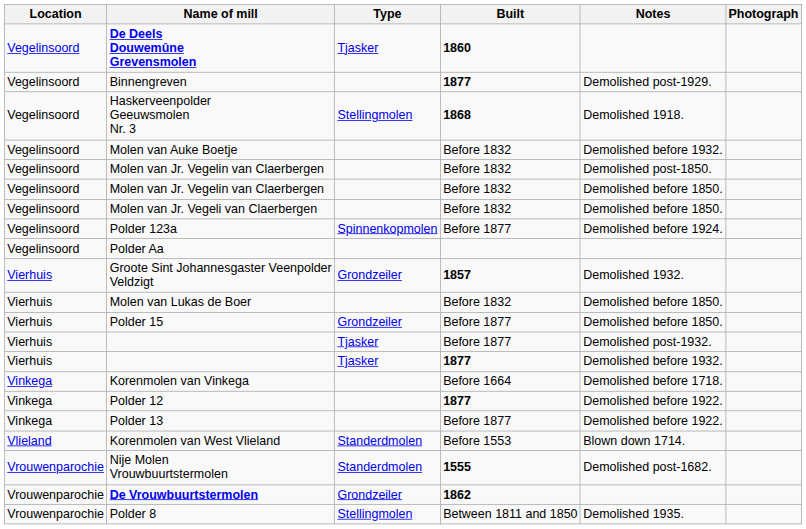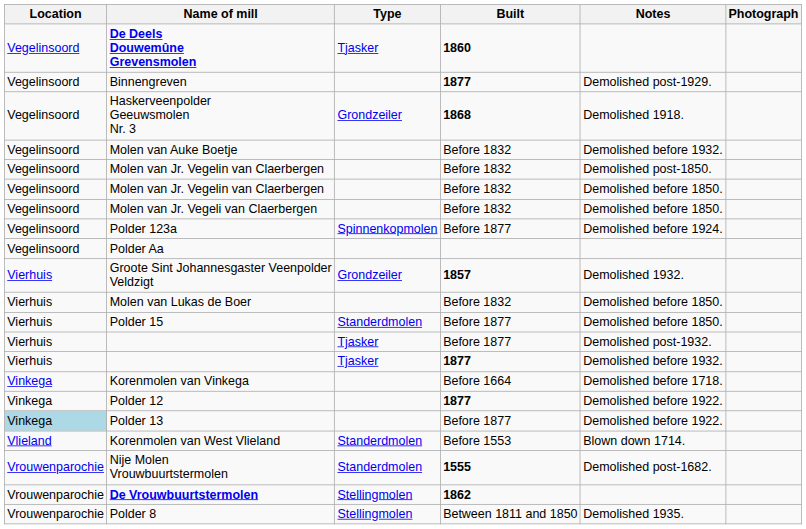 <table class="wikitable">
 <tr>
 <th>Location</th>
 <th>Name of mill</th>
 <th>Type</th>
 <th>Built</th>
 <th>Notes</th>
 <th>Photograph</th>
 </tr>
 <tr>
 <td><a href='#'>Vegelinsoord</a></td>
 <td><strong><a href='#'>De Deels<br>Douwemûne<br>Grevensmolen</a></strong><br></td>
 <td><a href='#'>Tjasker</a></td>
 <td><strong>1860</strong></td>
 <td></td>
 <td></td>
 </tr>
 <tr>
 <td>Vegelinsoord</td>
 <td>Binnengreven<br></td>
 <td></td>
 <td><strong>1877</strong></td>
 <td>Demolished post-1929.</td>
 <td></td>
 </tr>
 <tr>
 <td>Vegelinsoord</td>
 <td>Haskerveenpolder<br>Geeuwsmolen<br>Nr. 3<br></td>
-<td><a href='#'>Stellingmolen</a></td>
+<td><a href='#'>Grondzeiler</a></td>
 <td><strong>1868</strong></td>
 <td>Demolished 1918.</td>
 <td></td>
 </tr>
 <tr>
 <td>Vegelinsoord</td>
 <td>Molen van Auke Boetje<br></td>
 <td></td>
 <td>Before 1832</td>
 <td>Demolished before 1932.</td>
 <td></td>
 </tr>
 <tr>
 <td>Vegelinsoord</td>
 <td>Molen van Jr. Vegelin van Claerbergen<br></td>
 <td></td>
 <td>Before 1832</td>
 <td>Demolished post-1850.</td>
 <td></td>
 </tr>
 <tr>
 <td>Vegelinsoord</td>
 <td>Molen van Jr. Vegelin van Claerbergen<br></td>
 <td></td>
 <td>Before 1832</td>
 <td>Demolished before 1850.</td>
 <td></td>
 </tr>
 <tr>
 <td>Vegelinsoord</td>
 <td>Molen van Jr. Vegeli van Claerbergen<br></td>
 <td></td>
 <td>Before 1832</td>
 <td>Demolished before 1850.</td>
 <td></td>
 </tr>
 <tr>
 <td>Vegelinsoord</td>
 <td>Polder 123a<br></td>
 <td><a href='#'>Spinnenkopmolen</a></td>
 <td>Before 1877</td>
 <td>Demolished before 1924.</td>
 <td></td>
 </tr>
 <tr>
 <td>Vegelinsoord</td>
 <td>Polder Aa<br></td>
 <td></td>
 <td></td>
 <td></td>
 <td></td>
 </tr>
 <tr>
 <td><a href='#'>Vierhuis</a></td>
 <td>Groote Sint Johannesgaster Veenpolder<br>Veldzigt<br></td>
 <td><a href='#'>Grondzeiler</a></td>
 <td><strong>1857</strong></td>
 <td>Demolished 1932.</td>
 <td></td>
 </tr>
 <tr>
 <td>Vierhuis</td>
 <td>Molen van Lukas de Boer<br></td>
 <td></td>
 <td>Before 1832</td>
 <td>Demolished before 1850.</td>
 <td></td>
 </tr>
 <tr>
 <td>Vierhuis</td>
 <td>Polder 15<br></td>
-<td><a href='#'>Grondzeiler</a></td>
+<td><a href='#'>Standerdmolen</a></td>
 <td>Before 1877</td>
 <td>Demolished before 1850.</td>
 <td></td>
 </tr>
 <tr>
 <td>Vierhuis</td>
 <td></td>
 <td><a href='#'>Tjasker</a></td>
 <td>Before 1877</td>
 <td>Demolished post-1932.</td>
 <td></td>
 </tr>
 <tr>
 <td>Vierhuis</td>
 <td></td>
 <td><a href='#'>Tjasker</a></td>
 <td><strong>1877</strong></td>
 <td>Demolished before 1932.</td>
 <td></td>
 </tr>
 <tr>
 <td><a href='#'>Vinkega</a></td>
 <td>Korenmolen van Vinkega<br></td>
 <td></td>
 <td>Before 1664</td>
 <td>Demolished before 1718.</td>
 <td></td>
 </tr>
 <tr>
 <td>Vinkega</td>
 <td>Polder 12<br></td>
 <td></td>
 <td><strong>1877</strong></td>
 <td>Demolished before 1922.</td>
 <td></td>
 </tr>
 <tr>
-<td>Vinkega</td>
+<td style="background: lightblue;">Vinkega</td>
 <td>Polder 13<br></td>
 <td></td>
 <td>Before 1877</td>
 <td>Demolished before 1922.</td>
 <td></td>
 </tr>
 <tr>
 <td><a href='#'>Vlieland</a></td>
 <td>Korenmolen van West Vlieland<br></td>
 <td><a href='#'>Standerdmolen</a></td>
 <td>Before 1553</td>
 <td>Blown down 1714.</td>
 <td></td>
 </tr>
 <tr>
 <td><a href='#'>Vrouwenparochie</a></td>
 <td>Nije Molen<br>Vrouwbuurtstermolen<br></td>
 <td><a href='#'>Standerdmolen</a></td>
 <td><strong>1555</strong></td>
 <td>Demolished post-1682.</td>
 <td></td>
 </tr>
 <tr>
 <td>Vrouwenparochie</td>
 <td><strong><a href='#'>De Vrouwbuurtstermolen</a></strong><br></td>
-<td><a href='#'>Grondzeiler</a></td>
+<td><a href='#'>Stellingmolen</a></td>
 <td><strong>1862</strong></td>
 <td></td>
 <td></td>
 </tr>
 <tr>
 <td>Vrouwenparochie</td>
 <td>Polder 8<br></td>
 <td><a href='#'>Stellingmolen</a></td>
 <td>Between 1811 and 1850</td>
 <td>Demolished 1935.</td>
 <td></td>
 </tr>
 </table>
